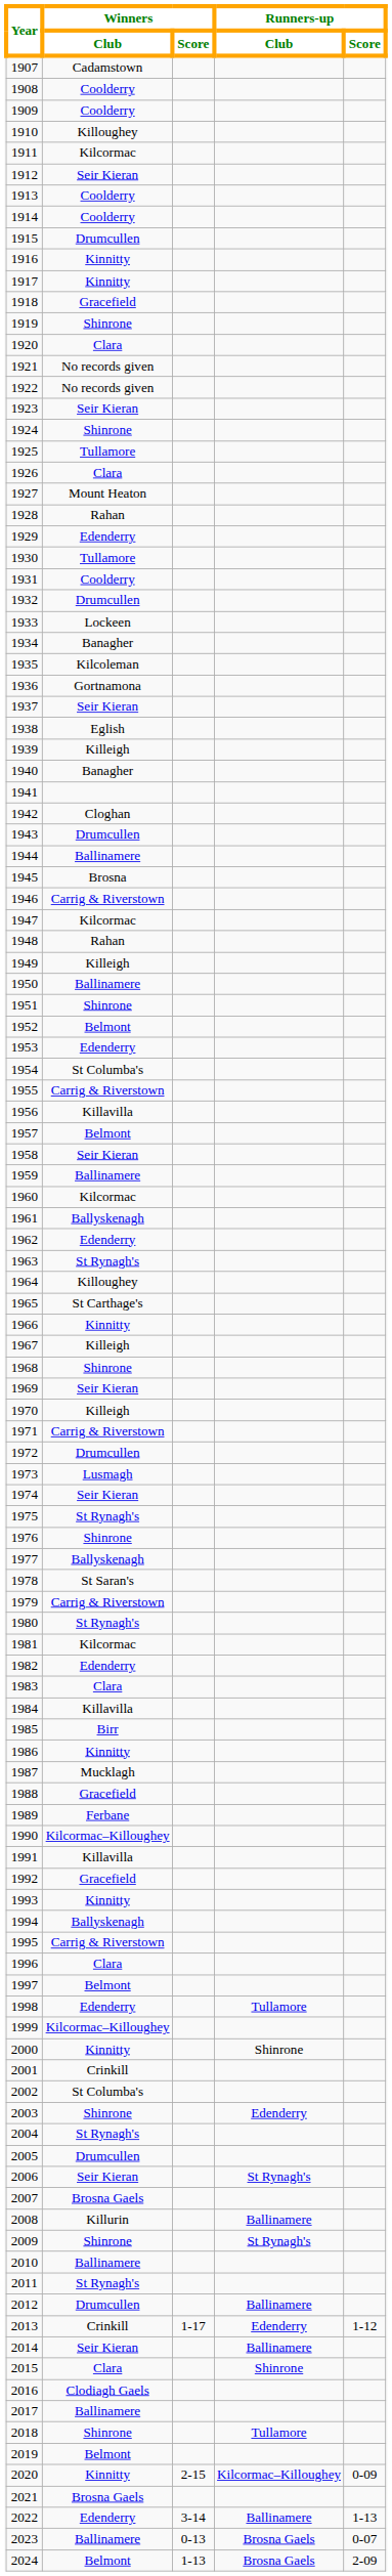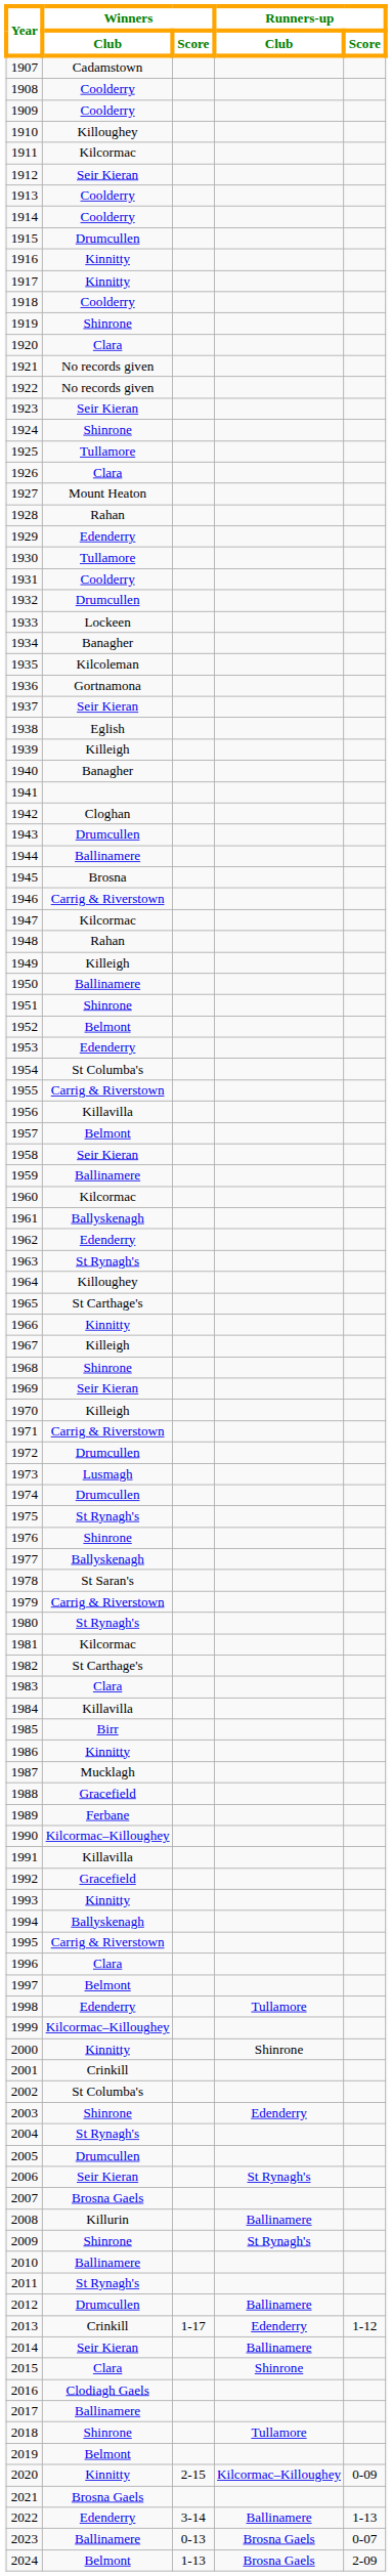 <table class="wikitable sortable" style="text-align:center">
 <tr>
 <th rowspan="2" style="background:white;color:green;border:5px solid orange">Year</th>
 <th colspan="2" style="background:white;color:green;border:5px solid orange">Winners</th>
 <th colspan="2" style="background:white;color:green;border:5px solid orange">Runners-up</th>
 </tr>
 <tr>
 <th style="background:white;color:green;border:5px solid orange">Club</th>
 <th style="background:white;color:green;border:5px solid orange">Score</th>
 <th style="background:white;color:green;border:5px solid orange">Club</th>
 <th style="background:white;color:green;border:5px solid orange">Score</th>
 </tr>
 <tr>
 <td>1907</td>
 <td>Cadamstown</td>
 <td></td>
 <td></td>
 <td></td>
 </tr>
 <tr>
 <td>1908</td>
 <td><a href='#'>Coolderry</a></td>
 <td></td>
 <td></td>
 <td></td>
 </tr>
 <tr>
 <td>1909</td>
 <td><a href='#'>Coolderry</a></td>
 <td></td>
 <td></td>
 <td></td>
 </tr>
 <tr>
 <td>1910</td>
 <td>Killoughey</td>
 <td></td>
 <td></td>
 <td></td>
 </tr>
 <tr>
 <td>1911</td>
 <td>Kilcormac</td>
 <td></td>
 <td></td>
 <td></td>
 </tr>
 <tr>
 <td>1912</td>
 <td><a href='#'>Seir Kieran</a></td>
 <td></td>
 <td></td>
 <td></td>
 </tr>
 <tr>
 <td>1913</td>
 <td><a href='#'>Coolderry</a></td>
 <td></td>
 <td></td>
 <td></td>
 </tr>
 <tr>
 <td>1914</td>
 <td><a href='#'>Coolderry</a></td>
 <td></td>
 <td></td>
 <td></td>
 </tr>
 <tr>
 <td>1915</td>
 <td><a href='#'>Drumcullen</a></td>
 <td></td>
 <td></td>
 <td></td>
 </tr>
 <tr>
 <td>1916</td>
 <td><a href='#'>Kinnitty</a></td>
 <td></td>
 <td></td>
 <td></td>
 </tr>
 <tr>
 <td>1917</td>
 <td><a href='#'>Kinnitty</a></td>
 <td></td>
 <td></td>
 <td></td>
 </tr>
 <tr>
 <td>1918</td>
-<td><a href='#'>Gracefield</a></td>
+<td><a href='#'>Coolderry</a></td>
 <td></td>
 <td></td>
 <td></td>
 </tr>
 <tr>
 <td>1919</td>
 <td><a href='#'>Shinrone</a></td>
 <td></td>
 <td></td>
 <td></td>
 </tr>
 <tr>
 <td>1920</td>
 <td><a href='#'>Clara</a></td>
 <td></td>
 <td></td>
 <td></td>
 </tr>
 <tr>
 <td>1921</td>
 <td>No records given</td>
 <td></td>
 <td></td>
 <td></td>
 </tr>
 <tr>
 <td>1922</td>
 <td>No records given</td>
 <td></td>
 <td></td>
 <td></td>
 </tr>
 <tr>
 <td>1923</td>
 <td><a href='#'>Seir Kieran</a></td>
 <td></td>
 <td></td>
 <td></td>
 </tr>
 <tr>
 <td>1924</td>
 <td><a href='#'>Shinrone</a></td>
 <td></td>
 <td></td>
 <td></td>
 </tr>
 <tr>
 <td>1925</td>
 <td><a href='#'>Tullamore</a></td>
 <td></td>
 <td></td>
 <td></td>
 </tr>
 <tr>
 <td>1926</td>
 <td><a href='#'>Clara</a></td>
 <td></td>
 <td></td>
 <td></td>
 </tr>
 <tr>
 <td>1927</td>
 <td>Mount Heaton</td>
 <td></td>
 <td></td>
 <td></td>
 </tr>
 <tr>
 <td>1928</td>
 <td>Rahan</td>
 <td></td>
 <td></td>
 <td></td>
 </tr>
 <tr>
 <td>1929</td>
 <td><a href='#'>Edenderry</a></td>
 <td></td>
 <td></td>
 <td></td>
 </tr>
 <tr>
 <td>1930</td>
 <td><a href='#'>Tullamore</a></td>
 <td></td>
 <td></td>
 <td></td>
 </tr>
 <tr>
 <td>1931</td>
 <td><a href='#'>Coolderry</a></td>
 <td></td>
 <td></td>
 <td></td>
 </tr>
 <tr>
 <td>1932</td>
 <td><a href='#'>Drumcullen</a></td>
 <td></td>
 <td></td>
 <td></td>
 </tr>
 <tr>
 <td>1933</td>
 <td>Lockeen</td>
 <td></td>
 <td></td>
 <td></td>
 </tr>
 <tr>
 <td>1934</td>
 <td>Banagher</td>
 <td></td>
 <td></td>
 <td></td>
 </tr>
 <tr>
 <td>1935</td>
 <td>Kilcoleman</td>
 <td></td>
 <td></td>
 <td></td>
 </tr>
 <tr>
 <td>1936</td>
 <td>Gortnamona</td>
 <td></td>
 <td></td>
 <td></td>
 </tr>
 <tr>
 <td>1937</td>
 <td><a href='#'>Seir Kieran</a></td>
 <td></td>
 <td></td>
 <td></td>
 </tr>
 <tr>
 <td>1938</td>
 <td>Eglish</td>
 <td></td>
 <td></td>
 <td></td>
 </tr>
 <tr>
 <td>1939</td>
 <td>Killeigh</td>
 <td></td>
 <td></td>
 <td></td>
 </tr>
 <tr>
 <td>1940</td>
 <td>Banagher</td>
 <td></td>
 <td></td>
 <td></td>
 </tr>
 <tr>
 <td>1941</td>
 <td></td>
 <td></td>
 <td></td>
 </tr>
 <tr>
 <td>1942</td>
 <td>Cloghan</td>
 <td></td>
 <td></td>
 <td></td>
 </tr>
 <tr>
 <td>1943</td>
 <td><a href='#'>Drumcullen</a></td>
 <td></td>
 <td></td>
 <td></td>
 </tr>
 <tr>
 <td>1944</td>
 <td><a href='#'>Ballinamere</a></td>
 <td></td>
 <td></td>
 <td></td>
 </tr>
 <tr>
 <td>1945</td>
 <td>Brosna</td>
 <td></td>
 <td></td>
 <td></td>
 </tr>
 <tr>
 <td>1946</td>
 <td><a href='#'>Carrig & Riverstown</a></td>
 <td></td>
 <td></td>
 <td></td>
 </tr>
 <tr>
 <td>1947</td>
 <td>Kilcormac</td>
 <td></td>
 <td></td>
 <td></td>
 </tr>
 <tr>
 <td>1948</td>
 <td>Rahan</td>
 <td></td>
 <td></td>
 <td></td>
 </tr>
 <tr>
 <td>1949</td>
 <td>Killeigh</td>
 <td></td>
 <td></td>
 </tr>
 <tr>
 <td>1950</td>
 <td><a href='#'>Ballinamere</a></td>
 <td></td>
 <td></td>
 <td></td>
 </tr>
 <tr>
 <td>1951</td>
 <td><a href='#'>Shinrone</a></td>
 <td></td>
 <td></td>
 <td></td>
 </tr>
 <tr>
 <td>1952</td>
 <td><a href='#'>Belmont</a></td>
 <td></td>
 <td></td>
 <td></td>
 </tr>
 <tr>
 <td>1953</td>
 <td><a href='#'>Edenderry</a></td>
 <td></td>
 <td></td>
 <td></td>
 </tr>
 <tr>
 <td>1954</td>
 <td>St Columba's</td>
 <td></td>
 <td></td>
 <td></td>
 </tr>
 <tr>
 <td>1955</td>
 <td><a href='#'>Carrig & Riverstown</a></td>
 <td></td>
 <td></td>
 <td></td>
 </tr>
 <tr>
 <td>1956</td>
 <td>Killavilla</td>
 <td></td>
 <td></td>
 <td></td>
 </tr>
 <tr>
 <td>1957</td>
 <td><a href='#'>Belmont</a></td>
 <td></td>
 <td></td>
 <td></td>
 </tr>
 <tr>
 <td>1958</td>
 <td><a href='#'>Seir Kieran</a></td>
 <td></td>
 <td></td>
 <td></td>
 </tr>
 <tr>
 <td>1959</td>
 <td><a href='#'>Ballinamere</a></td>
 <td></td>
 <td></td>
 <td></td>
 </tr>
 <tr>
 <td>1960</td>
 <td>Kilcormac</td>
 <td></td>
 <td></td>
 <td></td>
 </tr>
 <tr>
 <td>1961</td>
 <td><a href='#'>Ballyskenagh</a></td>
 <td></td>
 <td></td>
 <td></td>
 </tr>
 <tr>
 <td>1962</td>
 <td><a href='#'>Edenderry</a></td>
 <td></td>
 <td></td>
 <td></td>
 </tr>
 <tr>
 <td>1963</td>
 <td><a href='#'>St Rynagh's</a></td>
 <td></td>
 <td></td>
 <td></td>
 </tr>
 <tr>
 <td>1964</td>
 <td>Killoughey</td>
 <td></td>
 <td></td>
 <td></td>
 </tr>
 <tr>
 <td>1965</td>
 <td>St Carthage's</td>
 <td></td>
 <td></td>
 <td></td>
 </tr>
 <tr>
 <td>1966</td>
 <td><a href='#'>Kinnitty</a></td>
 <td></td>
 <td></td>
 <td></td>
 </tr>
 <tr>
 <td>1967</td>
 <td>Killeigh</td>
 <td></td>
 <td></td>
 <td></td>
 </tr>
 <tr>
 <td>1968</td>
 <td><a href='#'>Shinrone</a></td>
 <td></td>
 <td></td>
 <td></td>
 </tr>
 <tr>
 <td>1969</td>
 <td><a href='#'>Seir Kieran</a></td>
 <td></td>
 <td></td>
 <td></td>
 </tr>
 <tr>
 <td>1970</td>
 <td>Killeigh</td>
 <td></td>
 <td></td>
 <td></td>
 </tr>
 <tr>
 <td>1971</td>
 <td><a href='#'>Carrig & Riverstown</a></td>
 <td></td>
 <td></td>
 <td></td>
 </tr>
 <tr>
 <td>1972</td>
 <td><a href='#'>Drumcullen</a></td>
 <td></td>
 <td></td>
 <td></td>
 </tr>
 <tr>
 <td>1973</td>
 <td><a href='#'>Lusmagh</a></td>
 <td></td>
 <td></td>
 <td></td>
 </tr>
 <tr>
 <td>1974</td>
-<td><a href='#'>Seir Kieran</a></td>
+<td><a href='#'>Drumcullen</a></td>
 <td></td>
 <td></td>
 <td></td>
 </tr>
 <tr>
 <td>1975</td>
 <td><a href='#'>St Rynagh's</a></td>
 <td></td>
 <td></td>
 <td></td>
 </tr>
 <tr>
 <td>1976</td>
 <td><a href='#'>Shinrone</a></td>
 <td></td>
 <td></td>
 <td></td>
 </tr>
 <tr>
 <td>1977</td>
 <td><a href='#'>Ballyskenagh</a></td>
 <td></td>
 <td></td>
 <td></td>
 </tr>
 <tr>
 <td>1978</td>
 <td>St Saran's</td>
 <td></td>
 <td></td>
 <td></td>
 </tr>
 <tr>
 <td>1979</td>
 <td><a href='#'>Carrig & Riverstown</a></td>
 <td></td>
 <td></td>
 <td></td>
 </tr>
 <tr>
 <td>1980</td>
 <td><a href='#'>St Rynagh's</a></td>
 <td></td>
 <td></td>
 <td></td>
 </tr>
 <tr>
 <td>1981</td>
 <td>Kilcormac</td>
 <td></td>
 <td></td>
 <td></td>
 </tr>
 <tr>
 <td>1982</td>
-<td><a href='#'>Edenderry</a></td>
+<td>St Carthage's</td>
 <td></td>
 <td></td>
 <td></td>
 </tr>
 <tr>
 <td>1983</td>
 <td><a href='#'>Clara</a></td>
 <td></td>
 <td></td>
 <td></td>
 </tr>
 <tr>
 <td>1984</td>
 <td>Killavilla</td>
 <td></td>
 <td></td>
 <td></td>
 </tr>
 <tr>
 <td>1985</td>
 <td><a href='#'>Birr</a></td>
 <td></td>
 <td></td>
 <td></td>
 </tr>
 <tr>
 <td>1986</td>
 <td><a href='#'>Kinnitty</a></td>
 <td></td>
 <td></td>
 <td></td>
 </tr>
 <tr>
 <td>1987</td>
 <td>Mucklagh</td>
 <td></td>
 <td></td>
 <td></td>
 </tr>
 <tr>
 <td>1988</td>
 <td><a href='#'>Gracefield</a></td>
 <td></td>
 <td></td>
 <td></td>
 </tr>
 <tr>
 <td>1989</td>
 <td><a href='#'>Ferbane</a></td>
 <td></td>
 <td></td>
 <td></td>
 </tr>
 <tr>
 <td>1990</td>
 <td><a href='#'>Kilcormac–Killoughey</a></td>
 <td></td>
 <td></td>
 <td></td>
 </tr>
 <tr>
 <td>1991</td>
 <td>Killavilla</td>
 <td></td>
 <td></td>
 <td></td>
 </tr>
 <tr>
 <td>1992</td>
 <td><a href='#'>Gracefield</a></td>
 <td></td>
 <td></td>
 <td></td>
 </tr>
 <tr>
 <td>1993</td>
 <td><a href='#'>Kinnitty</a></td>
 <td></td>
 <td></td>
 <td></td>
 </tr>
 <tr>
 <td>1994</td>
 <td><a href='#'>Ballyskenagh</a></td>
 <td></td>
 <td></td>
 <td></td>
 </tr>
 <tr>
 <td>1995</td>
 <td><a href='#'>Carrig & Riverstown</a></td>
 <td></td>
 <td></td>
 <td></td>
 </tr>
 <tr>
 <td>1996</td>
 <td><a href='#'>Clara</a></td>
 <td></td>
 <td></td>
 <td></td>
 </tr>
 <tr>
 <td>1997</td>
 <td><a href='#'>Belmont</a></td>
 <td></td>
 <td></td>
 <td></td>
 </tr>
 <tr>
 <td>1998</td>
 <td><a href='#'>Edenderry</a></td>
 <td></td>
 <td><a href='#'>Tullamore</a></td>
 <td></td>
 </tr>
 <tr>
 <td>1999</td>
 <td><a href='#'>Kilcormac–Killoughey</a></td>
 <td></td>
 <td></td>
 <td></td>
 </tr>
 <tr>
 <td>2000</td>
 <td><a href='#'>Kinnitty</a></td>
 <td></td>
 <td>Shinrone</td>
 <td></td>
 </tr>
 <tr>
 <td>2001</td>
 <td>Crinkill</td>
 <td></td>
 <td></td>
 <td></td>
 </tr>
 <tr>
 <td>2002</td>
 <td>St Columba's</td>
 <td></td>
 <td></td>
 <td></td>
 </tr>
 <tr>
 <td>2003</td>
 <td><a href='#'>Shinrone</a></td>
 <td></td>
 <td><a href='#'>Edenderry</a></td>
 <td></td>
 </tr>
 <tr>
 <td>2004</td>
 <td><a href='#'>St Rynagh's</a></td>
 <td></td>
 <td></td>
 <td></td>
 </tr>
 <tr>
 <td>2005</td>
 <td><a href='#'>Drumcullen</a></td>
 <td></td>
 <td></td>
 <td></td>
 </tr>
 <tr>
 <td>2006</td>
 <td><a href='#'>Seir Kieran</a></td>
 <td></td>
 <td><a href='#'>St Rynagh's</a></td>
 <td></td>
 </tr>
 <tr>
 <td>2007</td>
 <td><a href='#'>Brosna Gaels</a></td>
 <td></td>
 <td></td>
 <td></td>
 </tr>
 <tr>
 <td>2008</td>
 <td>Killurin</td>
 <td></td>
 <td><a href='#'>Ballinamere</a></td>
 <td></td>
 </tr>
 <tr>
 <td>2009</td>
 <td><a href='#'>Shinrone</a></td>
 <td></td>
 <td><a href='#'>St Rynagh's</a></td>
 <td></td>
 </tr>
 <tr>
 <td>2010</td>
 <td><a href='#'>Ballinamere</a></td>
 <td></td>
 <td></td>
 <td></td>
 </tr>
 <tr>
 <td>2011</td>
 <td><a href='#'>St Rynagh's</a></td>
 <td></td>
 <td></td>
 <td></td>
 </tr>
 <tr>
 <td>2012</td>
 <td><a href='#'>Drumcullen</a></td>
 <td></td>
 <td><a href='#'>Ballinamere</a></td>
 <td></td>
 </tr>
 <tr>
 <td>2013</td>
 <td>Crinkill</td>
 <td>1-17</td>
 <td><a href='#'>Edenderry</a></td>
 <td>1-12</td>
 </tr>
 <tr>
 <td>2014</td>
 <td><a href='#'>Seir Kieran</a></td>
 <td></td>
 <td><a href='#'>Ballinamere</a></td>
 <td></td>
 </tr>
 <tr>
 <td>2015</td>
 <td><a href='#'>Clara</a></td>
 <td></td>
 <td><a href='#'>Shinrone</a></td>
 <td></td>
 </tr>
 <tr>
 <td>2016</td>
 <td><a href='#'>Clodiagh Gaels</a></td>
 <td></td>
 <td></td>
 <td></td>
 </tr>
 <tr>
 <td>2017</td>
 <td><a href='#'>Ballinamere</a></td>
 <td></td>
 <td></td>
 <td></td>
 </tr>
 <tr>
 <td>2018</td>
 <td><a href='#'>Shinrone</a></td>
 <td></td>
 <td><a href='#'>Tullamore</a></td>
 <td></td>
 </tr>
 <tr>
 <td>2019</td>
 <td><a href='#'>Belmont</a></td>
 <td></td>
 <td></td>
 <td></td>
 </tr>
 <tr>
 <td>2020</td>
 <td><a href='#'>Kinnitty</a></td>
 <td>2-15</td>
 <td><a href='#'>Kilcormac–Killoughey</a></td>
 <td>0-09</td>
 </tr>
 <tr>
 <td>2021</td>
 <td><a href='#'>Brosna Gaels</a></td>
 <td></td>
 <td></td>
 <td></td>
 </tr>
 <tr>
 <td>2022</td>
 <td><a href='#'>Edenderry</a></td>
 <td>3-14</td>
 <td><a href='#'>Ballinamere</a></td>
 <td>1-13</td>
 </tr>
 <tr>
 <td>2023</td>
 <td><a href='#'>Ballinamere</a></td>
 <td>0-13</td>
 <td><a href='#'>Brosna Gaels</a></td>
 <td>0-07</td>
 </tr>
 <tr>
 <td>2024</td>
 <td><a href='#'>Belmont</a></td>
 <td>1-13</td>
 <td><a href='#'>Brosna Gaels</a></td>
 <td>2-09</td>
 </tr>
 </table>
